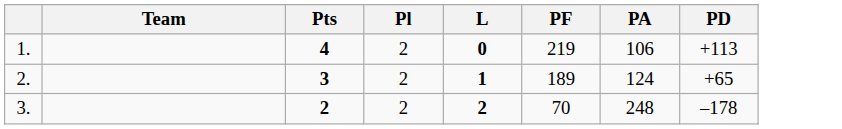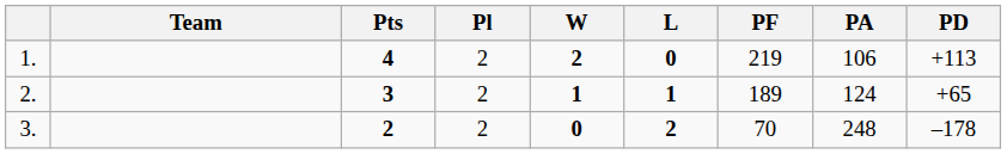 <table class=wikitable style="text-align:center">
 <tr bgcolor="#DCDCDC">
 <th width="25"></th>
 <th width="200">Team</th>
 <th width="60">Pts</th>
 <th width="60">Pl</th>
+<th width="60">W</th>
 <th width="60">L</th>
 <th width="60">PF</th>
 <th width="60">PA</th>
 <th width="60">PD</th>
 </tr>
 <tr>
 <td>1.</td>
 <td align=left></td>
 <td><strong>4</strong></td>
 <td>2</td>
+<td><strong>2</strong></td>
 <td><strong>0</strong></td>
 <td>219</td>
 <td>106</td>
 <td>+113</td>
 </tr>
 <tr>
 <td>2.</td>
 <td align=left></td>
 <td><strong>3</strong></td>
 <td>2</td>
 <td><strong>1</strong></td>
+<td><strong>1</strong></td>
 <td>189</td>
 <td>124</td>
 <td>+65</td>
 </tr>
 <tr>
 <td>3.</td>
 <td align=left></td>
 <td><strong>2</strong></td>
 <td>2</td>
+<td><strong>0</strong></td>
 <td><strong>2</strong></td>
 <td>70</td>
 <td>248</td>
 <td>–178</td>
 </tr>
 </table>
